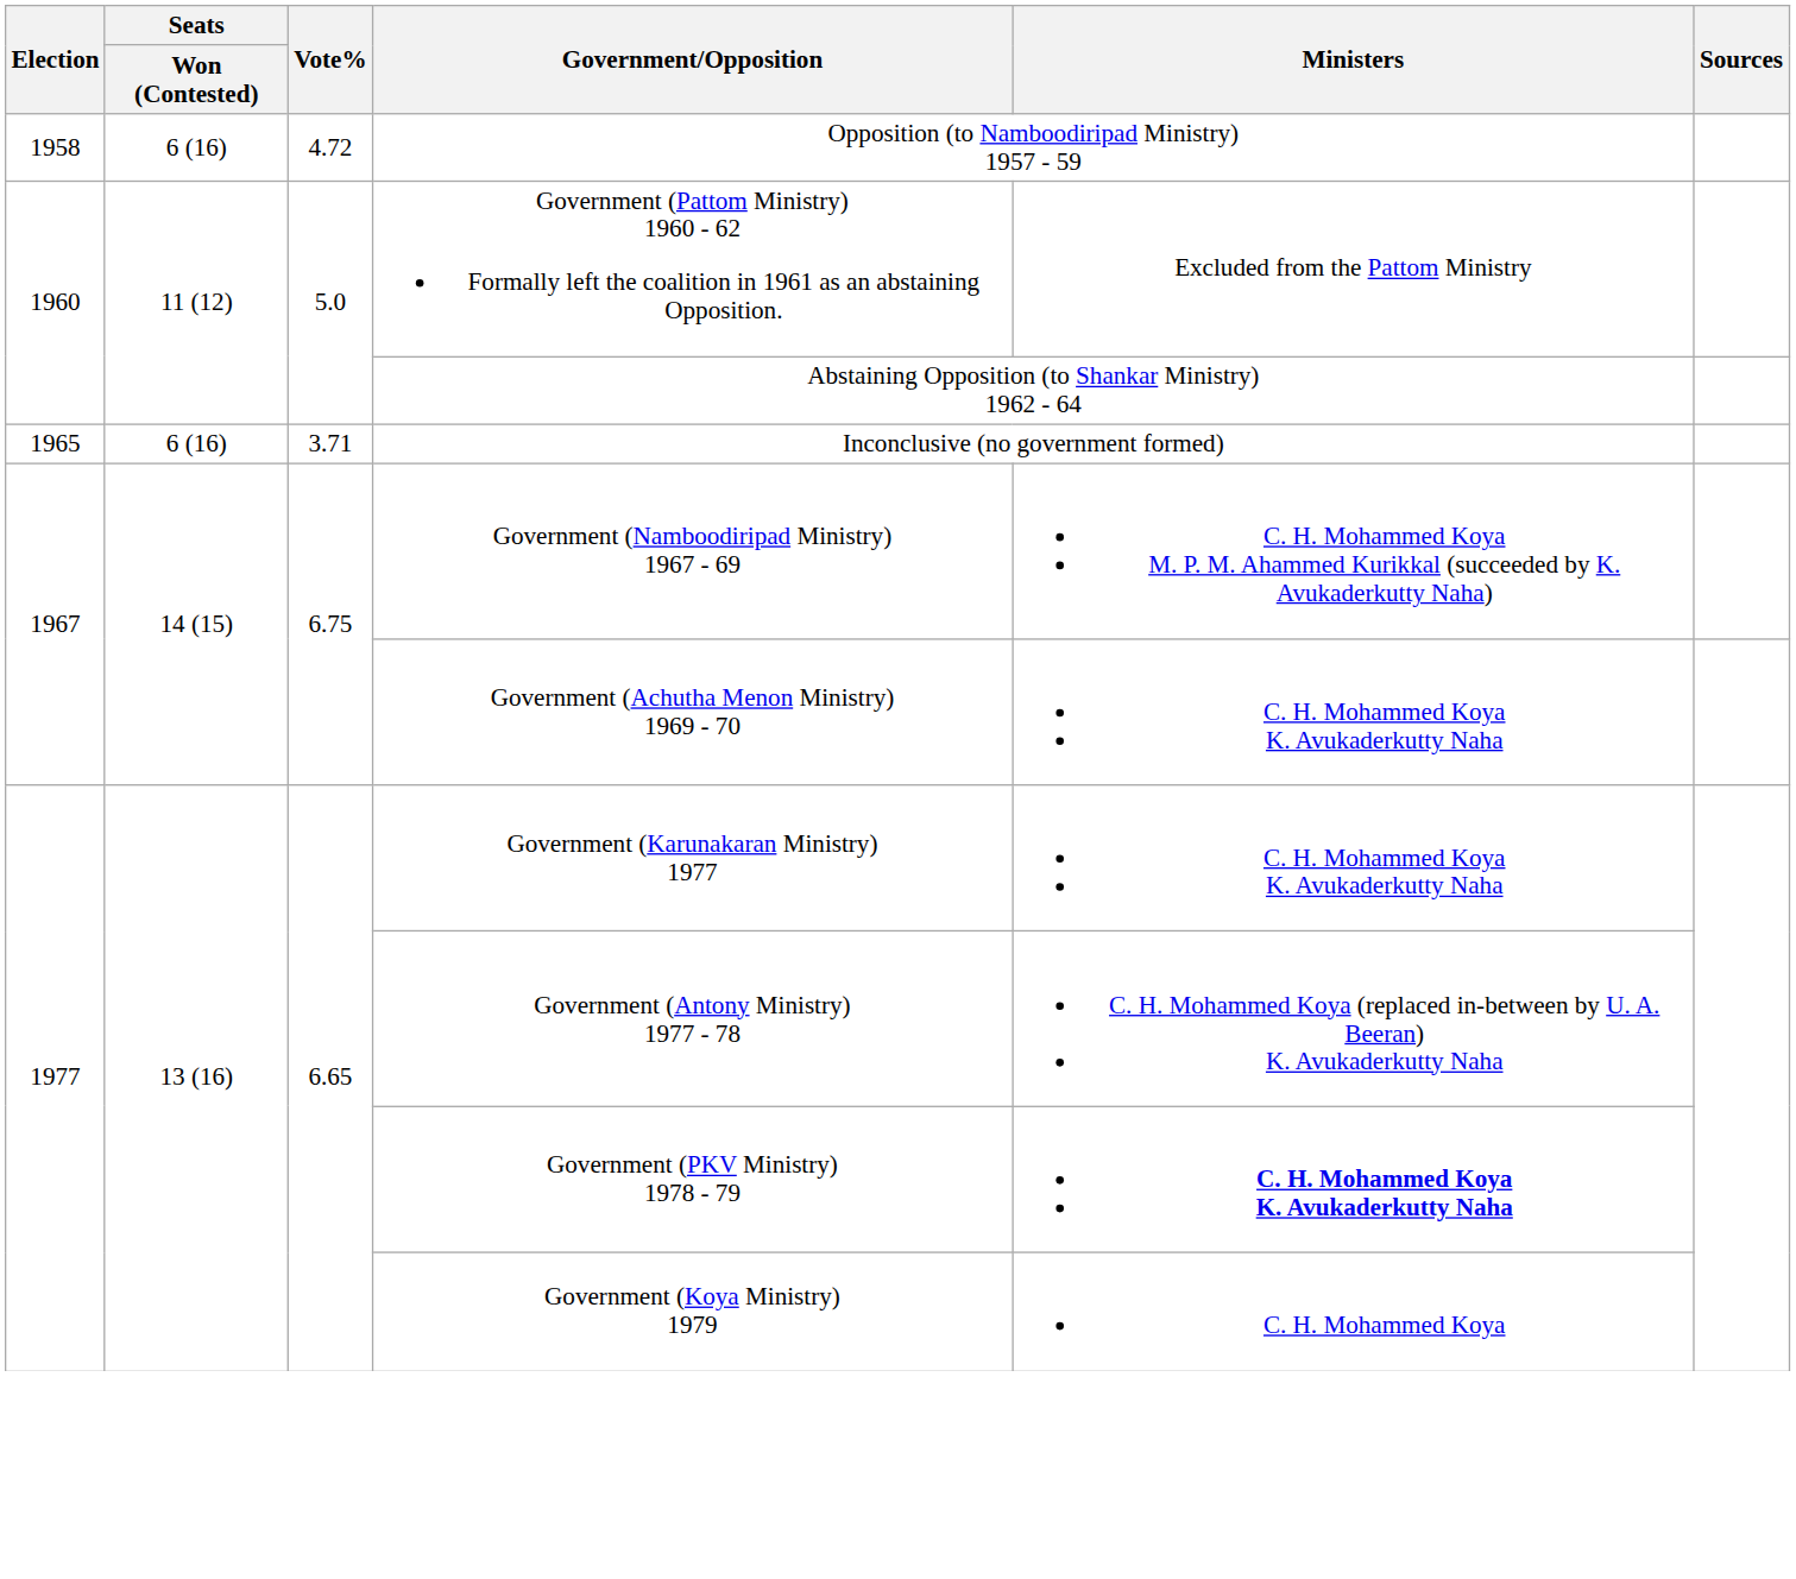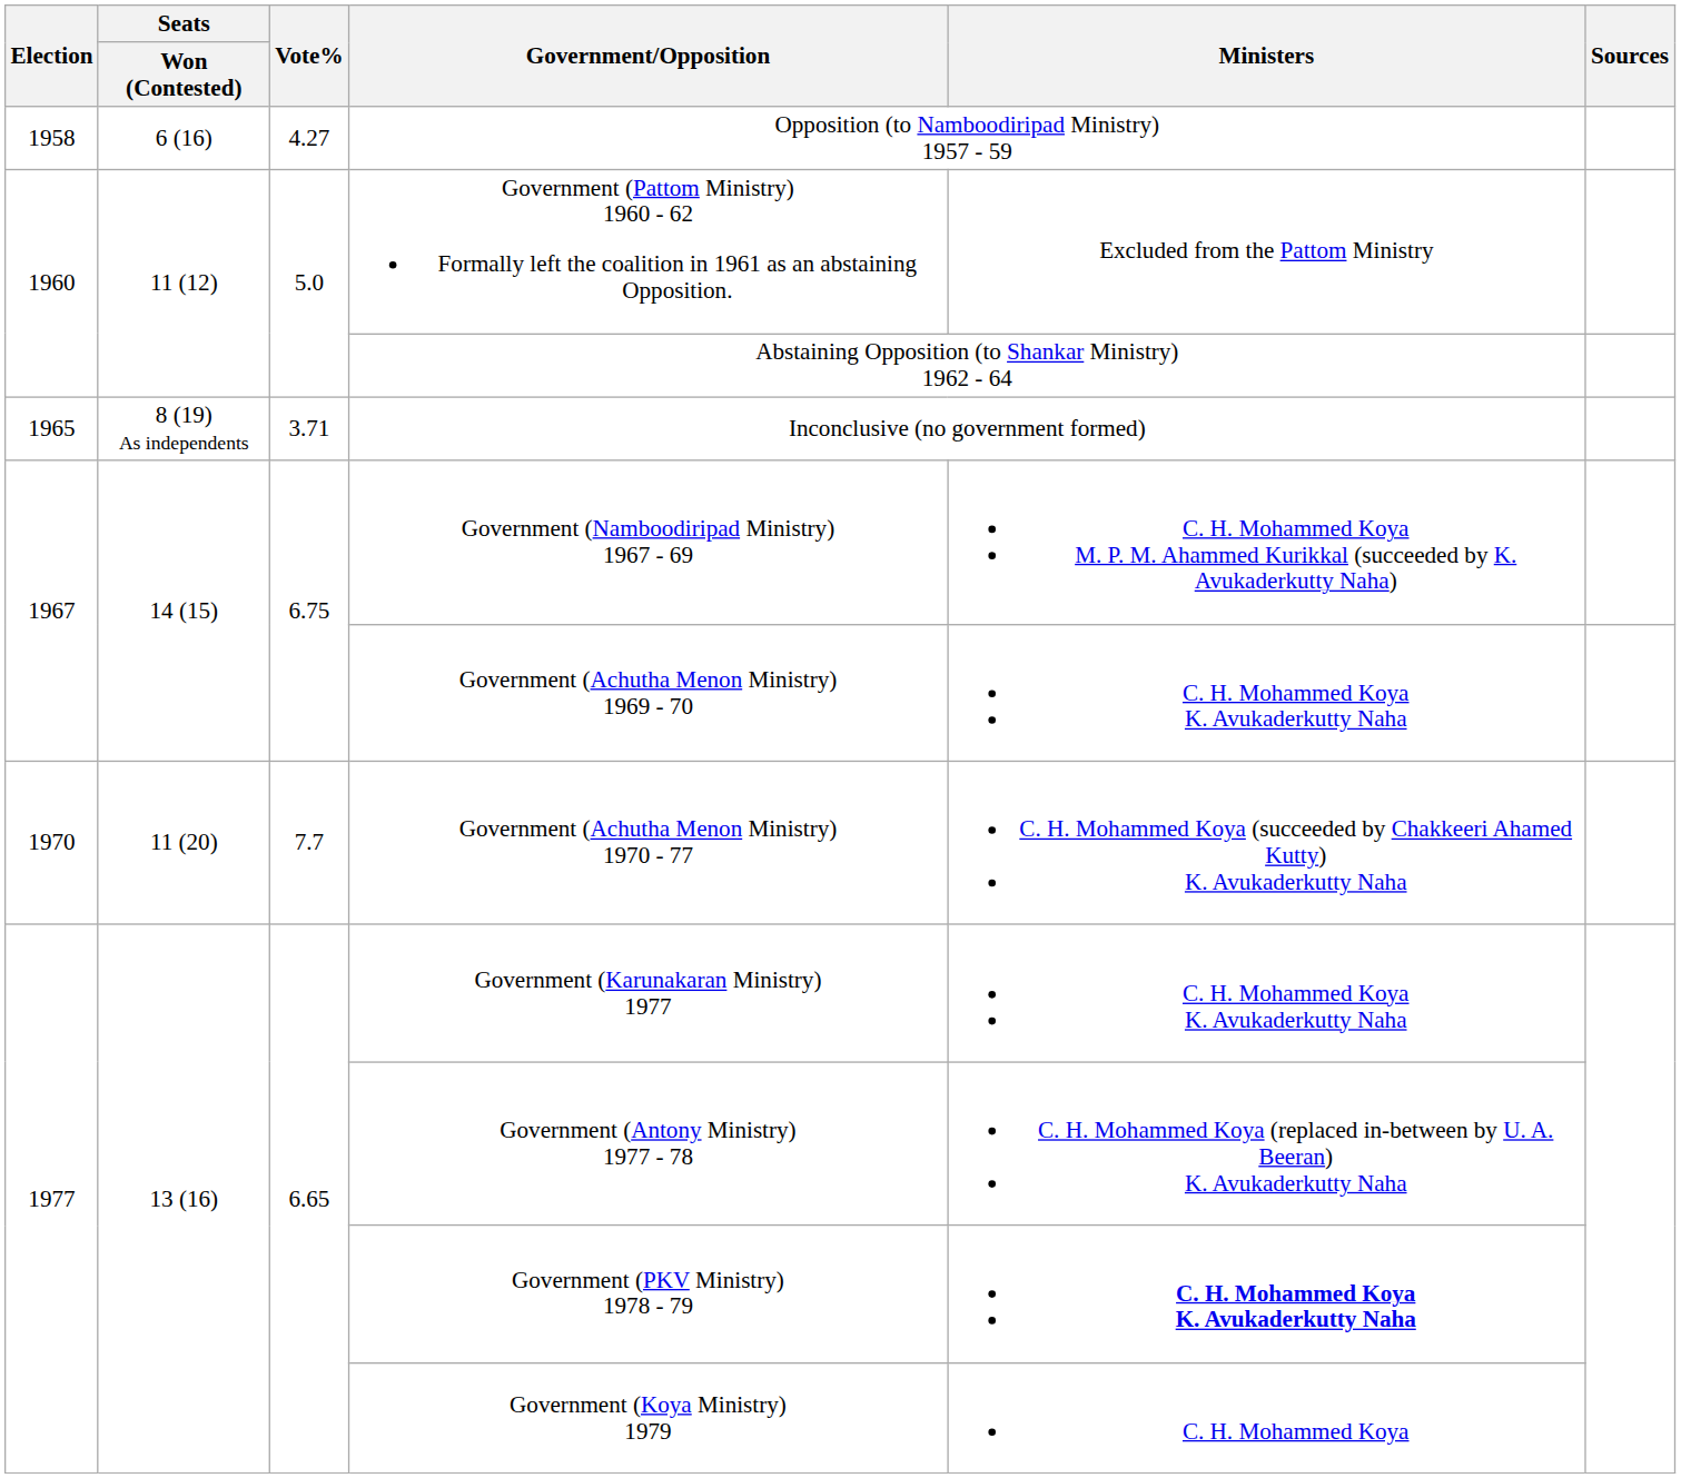 <table class="wikitable" style="text-align:center; background:#ffffff; width:90%">
 <tr>
 <th rowspan="2">Election</th>
 <th>Seats</th>
 <th rowspan="2">Vote%</th>
 <th rowspan="2">Government/Opposition</th>
 <th rowspan="2">Ministers</th>
 <th rowspan="2">Sources</th>
 </tr>
 <tr>
 <th>Won (Contested)</th>
 </tr>
 <tr>
 <td>1958</td>
 <td>6 (16)</td>
-<td>4.72</td>
+<td>4.27</td>
 <td colspan="2">Opposition (to <a href='#'>Namboodiripad</a> Ministry)<br>1957 - 59</td>
 <td></td>
 </tr>
 <tr>
 <td rowspan="2">1960</td>
 <td rowspan="2">11 (12)</td>
 <td rowspan="2">5.0 </td>
 <td>Government (<a href='#'>Pattom</a> Ministry)<br>1960 - 62<ul><li>Formally left the coalition in 1961 as an abstaining Opposition.</li></ul></td>
 <td>Excluded from the <a href='#'>Pattom</a> Ministry</td>
 <td></td>
 </tr>
 <tr>
 <td colspan="2">Abstaining Opposition (to <a href='#'>Shankar</a> Ministry)<br>1962 - 64</td>
 <td></td>
 </tr>
 <tr>
 <td>1965</td>
-<td>6 (16)</td>
+<td>8 (19)<br><small>As independents</small></td>
 <td>3.71 </td>
 <td colspan="2">Inconclusive (no government formed)</td>
 <td></td>
 </tr>
 <tr>
 <td rowspan="2">1967</td>
 <td rowspan="2">14 (15)</td>
 <td rowspan="2">6.75 </td>
 <td>Government (<a href='#'>Namboodiripad</a> Ministry)<br>1967 - 69</td>
 <td><br><ul><li><a href='#'>C. H. Mohammed Koya</a></li><li><a href='#'>M. P. M. Ahammed Kurikkal</a> (succeeded by <a href='#'>K. Avukaderkutty Naha</a>)</li></ul></td>
 <td></td>
 </tr>
 <tr>
 <td>Government (<a href='#'>Achutha Menon</a> Ministry)<br>1969 - 70</td>
 <td><br><ul><li><a href='#'>C. H. Mohammed Koya</a></li><li><a href='#'>K. Avukaderkutty Naha</a></li></ul></td>
+<td></td>
+</tr>
+<tr>
+<td>1970</td>
+<td>11 (20)</td>
+<td>7.7 </td>
+<td>Government (<a href='#'>Achutha Menon</a> Ministry)<br>1970 - 77</td>
+<td><br><ul><li><a href='#'>C. H. Mohammed Koya</a> (succeeded by <a href='#'>Chakkeeri Ahamed Kutty</a>)</li><li><a href='#'>K. Avukaderkutty Naha</a></li></ul></td>
 <td></td>
 </tr>
 <tr>
 <td rowspan="4">1977</td>
 <td rowspan="4">13 (16)</td>
 <td rowspan="4">6.65 </td>
 <td>Government (<a href='#'>Karunakaran</a> Ministry)<br>1977</td>
 <td><br><ul><li><a href='#'>C. H. Mohammed Koya</a></li><li><a href='#'>K. Avukaderkutty Naha</a></li></ul></td>
 <td rowspan="4"></td>
 </tr>
 <tr>
 <td>Government (<a href='#'>Antony</a> Ministry)<br>1977 - 78</td>
 <td><br><ul><li><a href='#'>C. H. Mohammed Koya</a> (replaced in-between by <a href='#'>U. A. Beeran</a>)</li><li><a href='#'>K. Avukaderkutty Naha</a></li></ul></td>
 </tr>
 <tr>
 <td>Government (<a href='#'>PKV</a> Ministry)<br>1978 - 79</td>
 <td><strong><br><ul><li><a href='#'>C. H. Mohammed Koya</a></li><li><a href='#'>K. Avukaderkutty Naha</a></li></ul></strong></td>
 </tr>
 <tr>
 <td>Government (<a href='#'>Koya</a> Ministry)<br>1979</td>
 <td><br><ul><li><a href='#'>C. H. Mohammed Koya</a></li></ul></td>
 </tr>
 </table>
